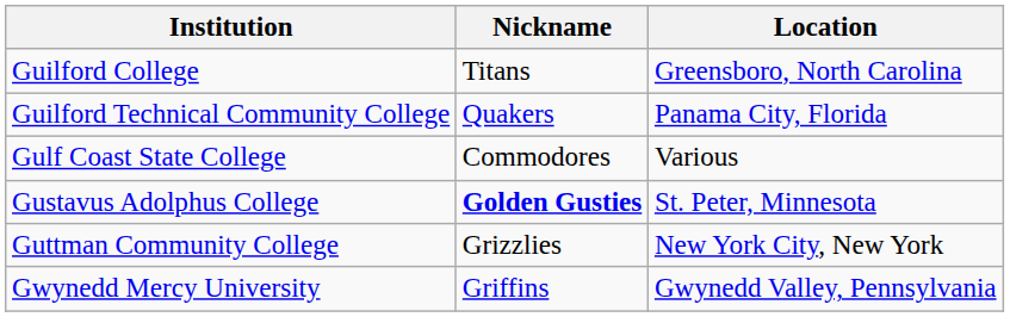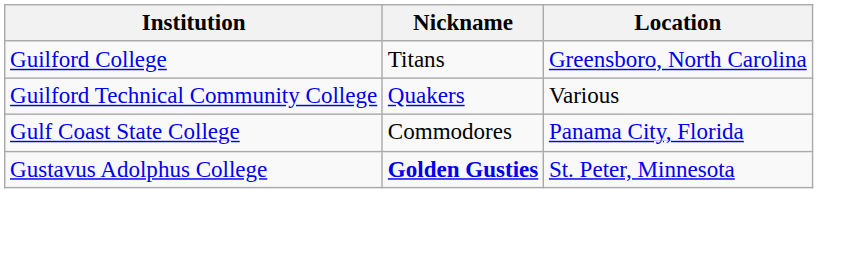 <table class="wikitable">
 <tr>
 <th>Institution</th>
 <th>Nickname</th>
 <th>Location</th>
 </tr>
 <tr>
 <td><a href='#'>Guilford College</a></td>
 <td>Titans</td>
 <td><a href='#'>Greensboro, North Carolina</a></td>
 </tr>
 <tr>
 <td><a href='#'>Guilford Technical Community College</a></td>
 <td><a href='#'>Quakers</a></td>
-<td><a href='#'>Panama City, Florida</a></td>
+<td>Various</td>
 </tr>
 <tr>
 <td><a href='#'>Gulf Coast State College</a></td>
 <td>Commodores</td>
-<td>Various</td>
+<td><a href='#'>Panama City, Florida</a></td>
 </tr>
 <tr>
 <td><a href='#'>Gustavus Adolphus College</a></td>
 <td><strong><a href='#'>Golden Gusties</a></strong></td>
 <td><a href='#'>St. Peter, Minnesota</a></td>
 </tr>
-<tr>
-<td><a href='#'>Guttman Community College</a></td>
-<td>Grizzlies</td>
-<td><a href='#'>New York City</a>, New York</td>
-</tr>
-<tr>
-<td><a href='#'>Gwynedd Mercy University</a></td>
-<td><a href='#'>Griffins</a></td>
-<td><a href='#'>Gwynedd Valley, Pennsylvania</a></td>
-</tr>
 </table>
